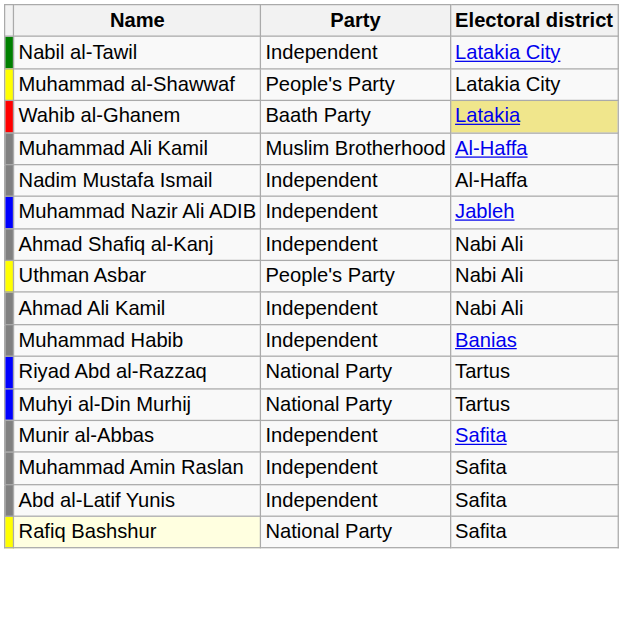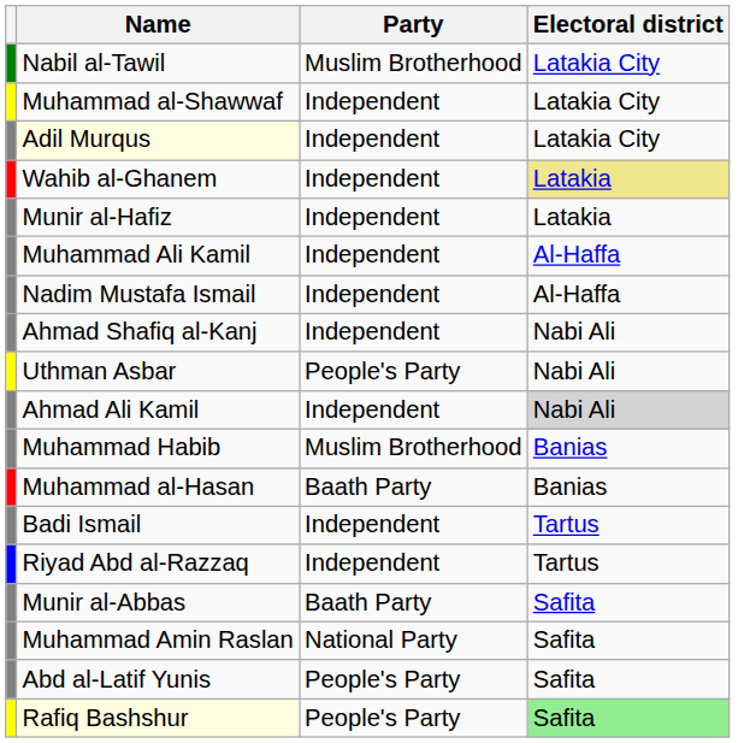 <table class="wikitable sortable">
 <tr>
 <th></th>
 <th>Name</th>
 <th>Party</th>
 <th>Electoral district</th>
 </tr>
 <tr>
 <td bgcolor="green"></td>
 <td>Nabil al-Tawil</td>
-<td>Independent</td>
+<td>Muslim Brotherhood</td>
 <td><a href='#'>Latakia City</a></td>
 </tr>
 <tr>
 <td bgcolor="yellow"></td>
 <td>Muhammad al-Shawwaf</td>
-<td>People's Party</td>
+<td>Independent</td>
+<td>Latakia City</td>
+</tr>
+<tr>
+<td bgcolor="grey"></td>
+<td bgcolor="lightyellow">Adil Murqus</td>
+<td>Independent</td>
 <td>Latakia City</td>
 </tr>
 <tr>
 <td bgcolor="red"></td>
 <td>Wahib al-Ghanem</td>
-<td>Baath Party</td>
+<td>Independent</td>
 <td style="background: khaki;"><a href='#'>Latakia</a></td>
 </tr>
 <tr>
 <td bgcolor="grey"></td>
+<td>Munir al-Hafiz</td>
+<td>Independent</td>
+<td>Latakia</td>
+</tr>
+<tr>
+<td bgcolor="grey"></td>
 <td>Muhammad Ali Kamil</td>
-<td>Muslim Brotherhood</td>
+<td>Independent</td>
 <td><a href='#'>Al-Haffa</a></td>
 </tr>
 <tr>
 <td bgcolor="grey"></td>
 <td>Nadim Mustafa Ismail</td>
 <td>Independent</td>
 <td>Al-Haffa</td>
-</tr>
-<tr>
-<td bgcolor="blue"></td>
-<td>Muhammad Nazir Ali ADIB</td>
-<td>Independent</td>
-<td><a href='#'>Jableh</a></td>
 </tr>
 <tr>
 <td bgcolor="grey"></td>
 <td>Ahmad Shafiq al-Kanj</td>
 <td>Independent</td>
 <td>Nabi Ali</td>
 </tr>
 <tr>
 <td bgcolor="yellow"></td>
 <td>Uthman Asbar</td>
 <td>People's Party</td>
 <td>Nabi Ali</td>
 </tr>
 <tr>
 <td bgcolor="grey"></td>
 <td>Ahmad Ali Kamil</td>
 <td>Independent</td>
-<td>Nabi Ali</td>
+<td style="background: lightgrey;">Nabi Ali</td>
 </tr>
 <tr>
 <td bgcolor="grey"></td>
 <td>Muhammad Habib</td>
+<td>Muslim Brotherhood</td>
+<td><a href='#'>Banias</a></td>
+</tr>
+<tr>
+<td bgcolor="red"></td>
+<td>Muhammad al-Hasan</td>
+<td>Baath Party</td>
+<td>Banias</td>
+</tr>
+<tr>
+<td bgcolor="grey"></td>
+<td>Badi Ismail</td>
 <td>Independent</td>
-<td><a href='#'>Banias</a></td>
+<td><a href='#'>Tartus</a></td>
 </tr>
 <tr>
 <td bgcolor="blue"></td>
 <td>Riyad Abd al-Razzaq</td>
-<td>National Party</td>
-<td>Tartus</td>
-</tr>
-<tr>
-<td bgcolor="blue"></td>
-<td>Muhyi al-Din Murhij</td>
-<td>National Party</td>
+<td>Independent</td>
 <td>Tartus</td>
 </tr>
 <tr>
 <td bgcolor="grey"></td>
 <td>Munir al-Abbas</td>
-<td>Independent</td>
+<td>Baath Party</td>
 <td><a href='#'>Safita</a></td>
 </tr>
 <tr>
 <td bgcolor="grey"></td>
 <td>Muhammad Amin Raslan</td>
-<td>Independent</td>
+<td>National Party</td>
 <td>Safita</td>
 </tr>
 <tr>
 <td bgcolor="grey"></td>
 <td>Abd al-Latif Yunis</td>
-<td>Independent</td>
+<td>People's Party</td>
 <td>Safita</td>
 </tr>
 <tr>
 <td bgcolor="yellow"></td>
 <td bgcolor="lightyellow">Rafiq Bashshur</td>
-<td>National Party</td>
-<td>Safita</td>
+<td>People's Party</td>
+<td style="background: lightgreen;">Safita</td>
 </tr>
 </table>
